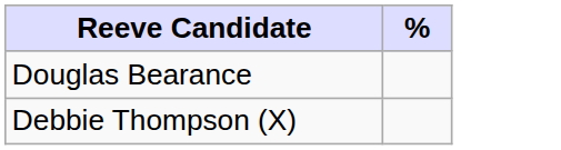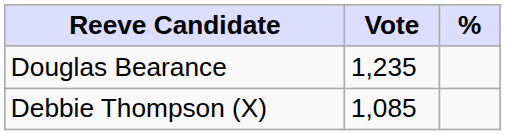 <table class="wikitable">
 <tr>
 <th style="background:#ddf; width:200px;">Reeve Candidate</th>
+<th style="background:#ddf; width:50px;">Vote</th>
 <th style="background:#ddf; width:30px;">%</th>
 </tr>
 <tr>
 <td>Douglas Bearance</td>
+<td>1,235</td>
 <td></td>
 </tr>
 <tr>
 <td>Debbie Thompson (X)</td>
+<td>1,085</td>
 <td></td>
 </tr>
 </table>
